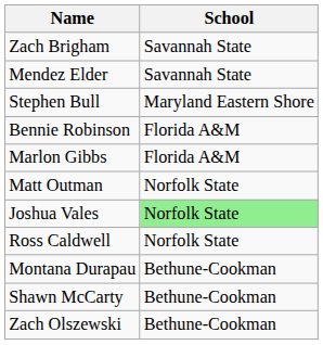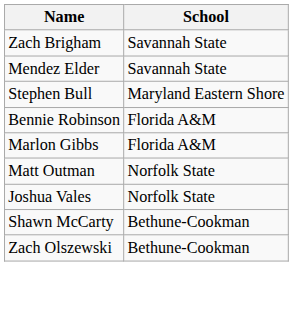 <table class=wikitable>
 <tr>
 <th>Name</th>
 <th>School</th>
 </tr>
 <tr>
 <td>Zach Brigham</td>
 <td>Savannah State</td>
 </tr>
 <tr>
 <td>Mendez Elder</td>
 <td>Savannah State</td>
 </tr>
 <tr>
 <td>Stephen Bull</td>
 <td>Maryland Eastern Shore</td>
 </tr>
 <tr>
 <td>Bennie Robinson</td>
 <td>Florida A&M</td>
 </tr>
 <tr>
 <td>Marlon Gibbs</td>
 <td>Florida A&M</td>
 </tr>
 <tr>
 <td>Matt Outman</td>
 <td>Norfolk State</td>
 </tr>
 <tr>
 <td>Joshua Vales</td>
-<td style="background: lightgreen;">Norfolk State</td>
-</tr>
-<tr>
-<td>Ross Caldwell</td>
 <td>Norfolk State</td>
-</tr>
-<tr>
-<td>Montana Durapau</td>
-<td>Bethune-Cookman</td>
 </tr>
 <tr>
 <td>Shawn McCarty</td>
 <td>Bethune-Cookman</td>
 </tr>
 <tr>
 <td>Zach Olszewski</td>
 <td>Bethune-Cookman</td>
 </tr>
 </table>
